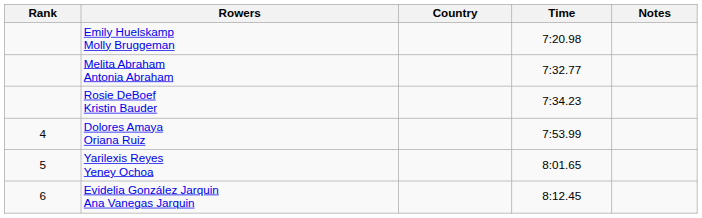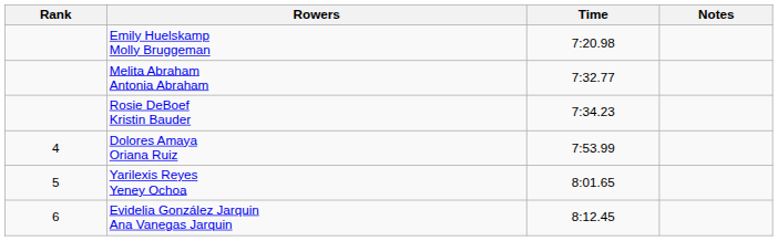 <table class="wikitable" width=60% style="text-align:center">
 <tr>
 <th>Rank</th>
 <th>Rowers</th>
-<th>Country</th>
 <th>Time</th>
 <th>Notes</th>
 </tr>
 <tr>
 <td></td>
 <td align=left><a href='#'>Emily Huelskamp</a><br><a href='#'>Molly Bruggeman</a></td>
-<td align=left></td>
 <td>7:20.98</td>
 <td></td>
 </tr>
 <tr>
 <td></td>
 <td align=left><a href='#'>Melita Abraham</a><br><a href='#'>Antonia Abraham</a></td>
-<td align=left></td>
 <td>7:32.77</td>
 <td></td>
 </tr>
 <tr>
 <td></td>
 <td align=left><a href='#'>Rosie DeBoef</a><br><a href='#'>Kristin Bauder</a></td>
-<td align=left></td>
 <td>7:34.23</td>
 <td></td>
 </tr>
 <tr>
 <td>4</td>
 <td align=left><a href='#'>Dolores Amaya</a><br><a href='#'>Oriana Ruiz</a></td>
-<td align=left></td>
 <td>7:53.99</td>
 <td></td>
 </tr>
 <tr>
 <td>5</td>
 <td align=left><a href='#'>Yarilexis Reyes</a><br><a href='#'>Yeney Ochoa</a></td>
-<td align=left></td>
 <td>8:01.65</td>
 <td></td>
 </tr>
 <tr>
 <td>6</td>
 <td align=left><a href='#'>Evidelia González Jarquin</a><br><a href='#'>Ana Vanegas Jarquin</a></td>
-<td align=left></td>
 <td>8:12.45</td>
 <td></td>
 </tr>
 </table>
